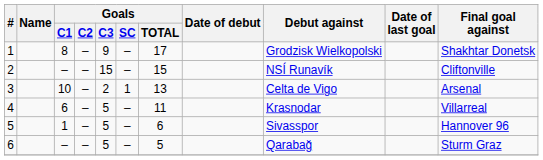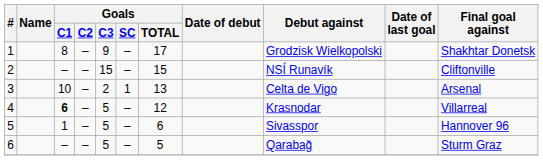 <table class="wikitable plainrowheaders sortable" style="text-align:center;font-size:95%">
 <tr>
 <th rowspan=2>#</th>
 <th rowspan=2>Name</th>
 <th colspan=5>Goals</th>
 <th rowspan=2>Date of debut</th>
 <th rowspan=2>Debut against</th>
 <th rowspan=2>Date of<br>last goal</th>
 <th rowspan=2>Final goal<br>against</th>
 </tr>
 <tr>
 <th><a href='#'>C1</a></th>
 <th><a href='#'>C2</a></th>
 <th><a href='#'>C3</a></th>
 <th><a href='#'>SC</a></th>
 <th>TOTAL</th>
 </tr>
 <tr>
 <td>1</td>
 <td scope="row" align="left"></td>
 <td>8</td>
 <td>–</td>
 <td>9</td>
 <td>–</td>
 <td>17</td>
 <td></td>
 <td align="left"> <a href='#'>Grodzisk Wielkopolski</a></td>
 <td></td>
 <td align="left"> <a href='#'>Shakhtar Donetsk</a></td>
 </tr>
 <tr>
 <td>2</td>
 <td scope="row" align="left"></td>
 <td>–</td>
 <td>–</td>
 <td>15</td>
 <td>–</td>
 <td>15</td>
 <td></td>
 <td align="left"> <a href='#'>NSÍ Runavík</a></td>
 <td></td>
 <td align="left"> <a href='#'>Cliftonville</a></td>
 </tr>
 <tr>
 <td>3</td>
 <td scope="row" align="left"><strong></strong></td>
 <td>10</td>
 <td>–</td>
 <td>2</td>
 <td>1</td>
 <td>13</td>
 <td></td>
 <td align="left"> <a href='#'>Celta de Vigo</a></td>
 <td></td>
 <td align="left"> <a href='#'>Arsenal</a></td>
 </tr>
 <tr>
 <td>4</td>
 <td scope="row" align="left"><strong></strong></td>
-<td>6</td>
+<td><strong>6</strong></td>
 <td>–</td>
 <td>5</td>
 <td>–</td>
-<td>11</td>
+<td>12</td>
 <td></td>
 <td align="left"> <a href='#'>Krasnodar</a></td>
 <td></td>
 <td align="left"> <a href='#'>Villarreal</a></td>
 </tr>
 <tr>
 <td>5</td>
 <td scope="row" align="left"></td>
 <td>1</td>
 <td>–</td>
 <td>5</td>
 <td>–</td>
 <td>6</td>
 <td></td>
 <td align="left"> <a href='#'>Sivasspor</a></td>
 <td></td>
 <td align="left"> <a href='#'>Hannover 96</a></td>
 </tr>
 <tr>
 <td>6</td>
 <td scope="row" align="left"></td>
 <td>–</td>
 <td>–</td>
 <td>5</td>
 <td>–</td>
 <td>5</td>
 <td></td>
 <td align="left"> <a href='#'>Qarabağ</a></td>
 <td></td>
 <td align="left"> <a href='#'>Sturm Graz</a></td>
 </tr>
 <tr>
 </tr>
 </table>
